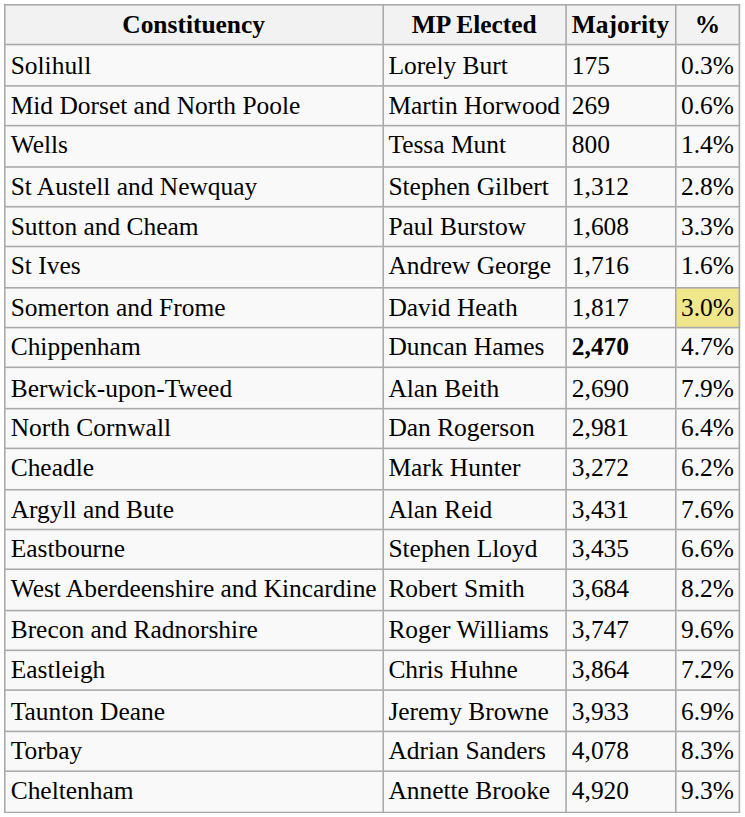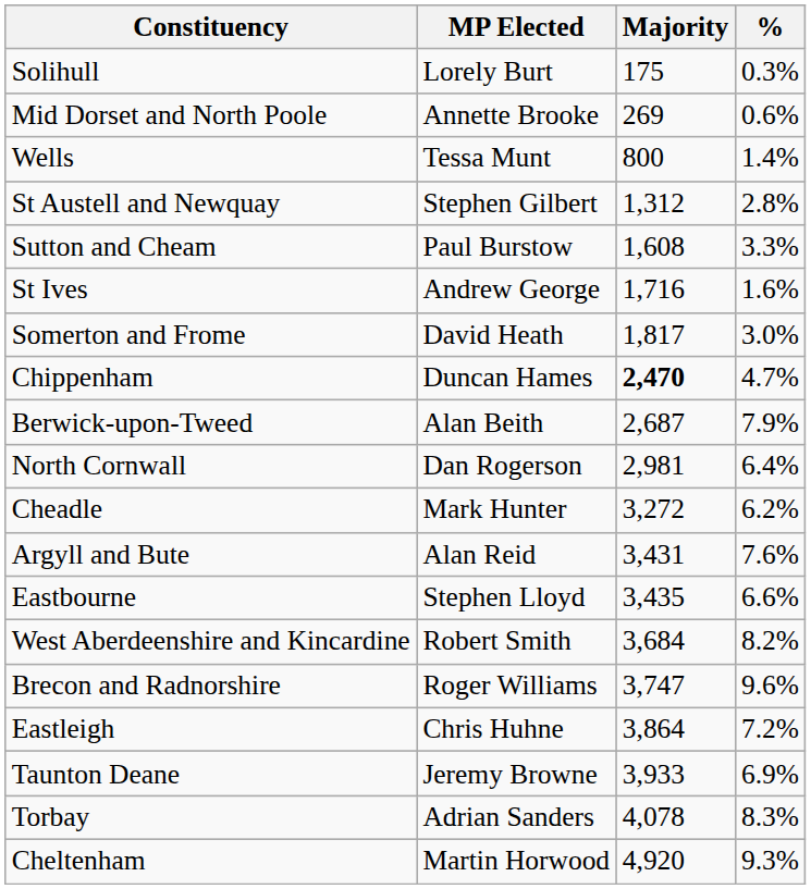 <table class="wikitable sortable">
 <tr>
 <th>Constituency</th>
 <th>MP Elected</th>
 <th>Majority</th>
 <th>%</th>
 </tr>
 <tr>
 <td>Solihull</td>
 <td>Lorely Burt</td>
 <td>175</td>
 <td>0.3%</td>
 </tr>
 <tr>
 <td>Mid Dorset and North Poole</td>
-<td>Martin Horwood</td>
+<td>Annette Brooke</td>
 <td>269</td>
 <td>0.6%</td>
 </tr>
 <tr>
 <td>Wells</td>
 <td>Tessa Munt</td>
 <td>800</td>
 <td>1.4%</td>
 </tr>
 <tr>
 <td>St Austell and Newquay</td>
 <td>Stephen Gilbert</td>
 <td>1,312</td>
 <td>2.8%</td>
 </tr>
 <tr>
 <td>Sutton and Cheam</td>
 <td>Paul Burstow</td>
 <td>1,608</td>
 <td>3.3%</td>
 </tr>
 <tr>
 <td>St Ives</td>
 <td>Andrew George</td>
 <td>1,716</td>
 <td>1.6%</td>
 </tr>
 <tr>
 <td>Somerton and Frome</td>
 <td>David Heath</td>
 <td>1,817</td>
-<td style="background: khaki;">3.0%</td>
+<td>3.0%</td>
 </tr>
 <tr>
 <td>Chippenham</td>
 <td>Duncan Hames</td>
 <td><strong>2,470</strong></td>
 <td>4.7%</td>
 </tr>
 <tr>
 <td>Berwick-upon-Tweed</td>
 <td>Alan Beith</td>
-<td>2,690</td>
+<td>2,687</td>
 <td>7.9%</td>
 </tr>
 <tr>
 <td>North Cornwall</td>
 <td>Dan Rogerson</td>
 <td>2,981</td>
 <td>6.4%</td>
 </tr>
 <tr>
 <td>Cheadle</td>
 <td>Mark Hunter</td>
 <td>3,272</td>
 <td>6.2%</td>
 </tr>
 <tr>
 <td>Argyll and Bute</td>
 <td>Alan Reid</td>
 <td>3,431</td>
 <td>7.6%</td>
 </tr>
 <tr>
 <td>Eastbourne</td>
 <td>Stephen Lloyd</td>
 <td>3,435</td>
 <td>6.6%</td>
 </tr>
 <tr>
 <td>West Aberdeenshire and Kincardine</td>
 <td>Robert Smith</td>
 <td>3,684</td>
 <td>8.2%</td>
 </tr>
 <tr>
 <td>Brecon and Radnorshire</td>
 <td>Roger Williams</td>
 <td>3,747</td>
 <td>9.6%</td>
 </tr>
 <tr>
 <td>Eastleigh</td>
 <td>Chris Huhne</td>
 <td>3,864</td>
 <td>7.2%</td>
 </tr>
 <tr>
 <td>Taunton Deane</td>
 <td>Jeremy Browne</td>
 <td>3,933</td>
 <td>6.9%</td>
 </tr>
 <tr>
 <td>Torbay</td>
 <td>Adrian Sanders</td>
 <td>4,078</td>
 <td>8.3%</td>
 </tr>
 <tr>
 <td>Cheltenham</td>
-<td>Annette Brooke</td>
+<td>Martin Horwood</td>
 <td>4,920</td>
 <td>9.3%</td>
 </tr>
 </table>
